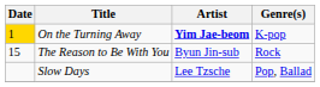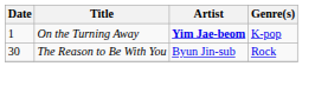 <table class="wikitable" style="text-align: left;">
 <tr>
 <th>Date</th>
 <th>Title</th>
 <th>Artist</th>
 <th>Genre(s)</th>
 </tr>
 <tr>
-<td style="background: gold;">1</td>
+<td>1</td>
 <td><em>On the Turning Away</em></td>
 <td><strong><a href='#'>Yim Jae-beom</a></strong></td>
 <td><a href='#'>K-pop</a></td>
 </tr>
 <tr>
-<td>15</td>
+<td>30</td>
 <td><em>The Reason to Be With You</em></td>
 <td><a href='#'>Byun Jin-sub</a></td>
 <td><a href='#'>Rock</a></td>
 </tr>
 <tr>
-<td></td>
-<td><em>Slow Days</em></td>
-<td><a href='#'>Lee Tzsche</a></td>
-<td><a href='#'>Pop</a>, <a href='#'>Ballad</a></td>
-</tr>
-<tr>
 </tr>
 </table>
